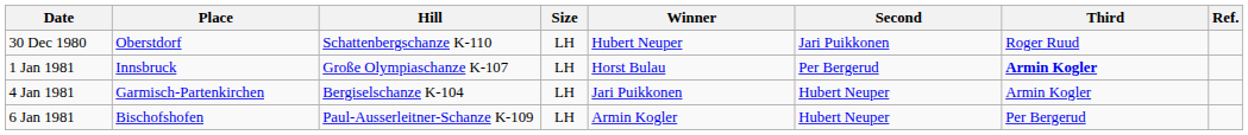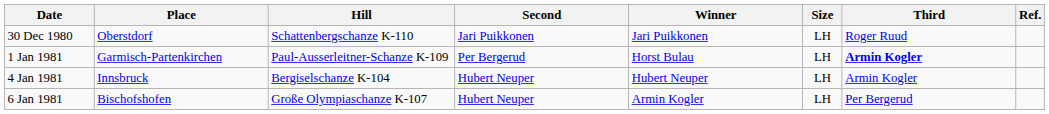 <table class="wikitable" style="font-size:95%;">
 <tr>
 <th width="100">Date</th>
 <th width="200">Place</th>
 <th width="215">Hill</th>
+<th width="200">Second</th>
+<th width="200">Winner</th>
 <th width="40">Size</th>
-<th width="200">Winner</th>
-<th width="200">Second</th>
 <th width="200">Third</th>
 <th width="10">Ref.</th>
 </tr>
 <tr>
 <td>30 Dec 1980</td>
 <td> <a href='#'>Oberstdorf</a></td>
 <td><a href='#'>Schattenbergschanze</a> K-110</td>
+<td> <a href='#'>Jari Puikkonen</a></td>
+<td> <a href='#'>Jari Puikkonen</a></td>
 <td align=center>LH</td>
-<td> <a href='#'>Hubert Neuper</a></td>
-<td> <a href='#'>Jari Puikkonen</a></td>
 <td> <a href='#'>Roger Ruud</a></td>
 <td></td>
 </tr>
 <tr>
 <td>1 Jan 1981</td>
-<td> <a href='#'>Innsbruck</a></td>
-<td><a href='#'>Große Olympiaschanze</a> K-107</td>
+<td> <a href='#'>Garmisch-Partenkirchen</a></td>
+<td><a href='#'>Paul-Ausserleitner-Schanze</a> K-109</td>
+<td> <a href='#'>Per Bergerud</a></td>
+<td> <a href='#'>Horst Bulau</a></td>
 <td align=center>LH</td>
-<td> <a href='#'>Horst Bulau</a></td>
-<td> <a href='#'>Per Bergerud</a></td>
 <td><strong> <a href='#'>Armin Kogler</a></strong></td>
 <td></td>
 </tr>
 <tr>
 <td>4 Jan 1981</td>
-<td> <a href='#'>Garmisch-Partenkirchen</a></td>
+<td> <a href='#'>Innsbruck</a></td>
 <td><a href='#'>Bergiselschanze</a> K-104</td>
+<td> <a href='#'>Hubert Neuper</a></td>
+<td> <a href='#'>Hubert Neuper</a></td>
 <td align=center>LH</td>
-<td> <a href='#'>Jari Puikkonen</a></td>
-<td> <a href='#'>Hubert Neuper</a></td>
 <td> <a href='#'>Armin Kogler</a></td>
 <td></td>
 </tr>
 <tr>
 <td>6 Jan 1981</td>
 <td> <a href='#'>Bischofshofen</a></td>
-<td><a href='#'>Paul-Ausserleitner-Schanze</a> K-109</td>
+<td><a href='#'>Große Olympiaschanze</a> K-107</td>
+<td> <a href='#'>Hubert Neuper</a></td>
+<td> <a href='#'>Armin Kogler</a></td>
 <td align=center>LH</td>
-<td> <a href='#'>Armin Kogler</a></td>
-<td> <a href='#'>Hubert Neuper</a></td>
 <td> <a href='#'>Per Bergerud</a></td>
 <td></td>
 </tr>
 </table>
